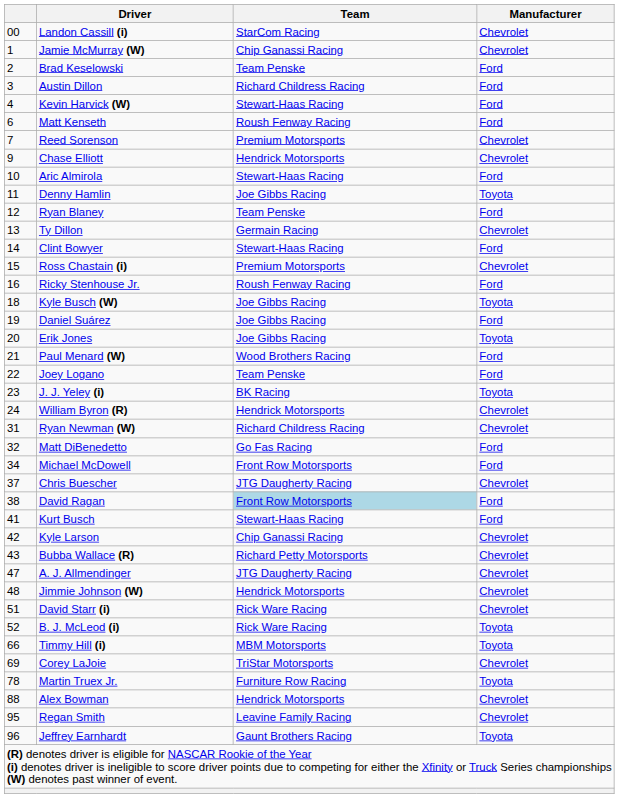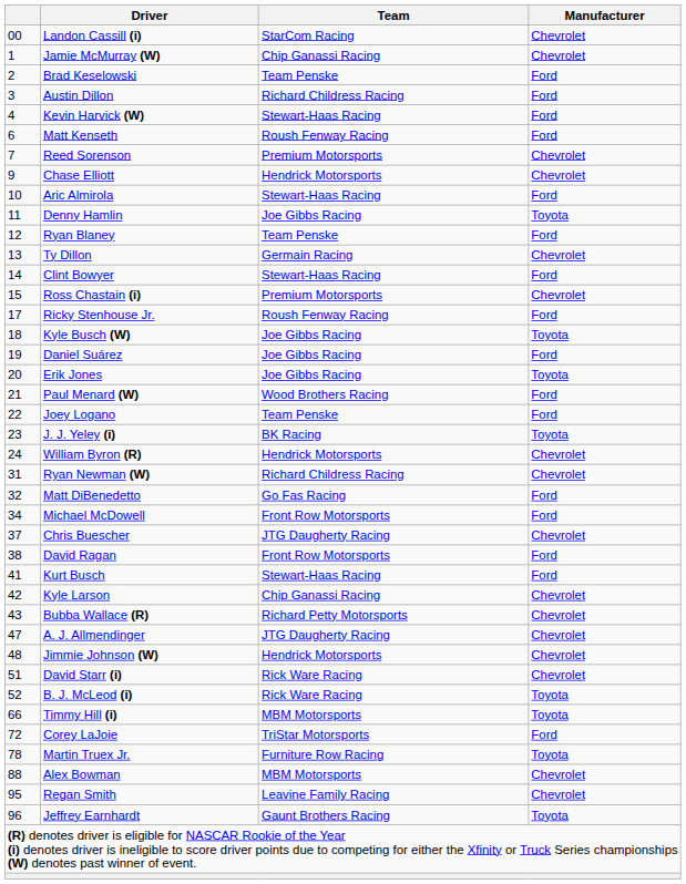 <table class="wikitable" style="font-size:95%">
 <tr>
 <th></th>
 <th>Driver</th>
 <th>Team</th>
 <th>Manufacturer</th>
 </tr>
 <tr>
 <td>00</td>
 <td><a href='#'>Landon Cassill</a> <strong>(i)</strong></td>
 <td><a href='#'>StarCom Racing</a></td>
 <td><a href='#'>Chevrolet</a></td>
 </tr>
 <tr>
 <td>1</td>
 <td><a href='#'>Jamie McMurray</a> <strong>(W)</strong></td>
 <td><a href='#'>Chip Ganassi Racing</a></td>
 <td><a href='#'>Chevrolet</a></td>
 </tr>
 <tr>
 <td>2</td>
 <td><a href='#'>Brad Keselowski</a></td>
 <td><a href='#'>Team Penske</a></td>
 <td><a href='#'>Ford</a></td>
 </tr>
 <tr>
 <td>3</td>
 <td><a href='#'>Austin Dillon</a></td>
 <td><a href='#'>Richard Childress Racing</a></td>
 <td><a href='#'>Ford</a></td>
 </tr>
 <tr>
 <td>4</td>
 <td><a href='#'>Kevin Harvick</a> <strong>(W)</strong></td>
 <td><a href='#'>Stewart-Haas Racing</a></td>
 <td><a href='#'>Ford</a></td>
 </tr>
 <tr>
 <td>6</td>
 <td><a href='#'>Matt Kenseth</a></td>
 <td><a href='#'>Roush Fenway Racing</a></td>
 <td><a href='#'>Ford</a></td>
 </tr>
 <tr>
 <td>7</td>
 <td><a href='#'>Reed Sorenson</a></td>
 <td><a href='#'>Premium Motorsports</a></td>
 <td><a href='#'>Chevrolet</a></td>
 </tr>
 <tr>
 <td>9</td>
 <td><a href='#'>Chase Elliott</a></td>
 <td><a href='#'>Hendrick Motorsports</a></td>
 <td><a href='#'>Chevrolet</a></td>
 </tr>
 <tr>
 <td>10</td>
 <td><a href='#'>Aric Almirola</a></td>
 <td><a href='#'>Stewart-Haas Racing</a></td>
 <td><a href='#'>Ford</a></td>
 </tr>
 <tr>
 <td>11</td>
 <td><a href='#'>Denny Hamlin</a></td>
 <td><a href='#'>Joe Gibbs Racing</a></td>
 <td><a href='#'>Toyota</a></td>
 </tr>
 <tr>
 <td>12</td>
 <td><a href='#'>Ryan Blaney</a></td>
 <td><a href='#'>Team Penske</a></td>
 <td><a href='#'>Ford</a></td>
 </tr>
 <tr>
 <td>13</td>
 <td><a href='#'>Ty Dillon</a></td>
 <td><a href='#'>Germain Racing</a></td>
 <td><a href='#'>Chevrolet</a></td>
 </tr>
 <tr>
 <td>14</td>
 <td><a href='#'>Clint Bowyer</a></td>
 <td><a href='#'>Stewart-Haas Racing</a></td>
 <td><a href='#'>Ford</a></td>
 </tr>
 <tr>
 <td>15</td>
 <td><a href='#'>Ross Chastain</a> <strong>(i)</strong></td>
 <td><a href='#'>Premium Motorsports</a></td>
 <td><a href='#'>Chevrolet</a></td>
 </tr>
 <tr>
-<td>16</td>
+<td>17</td>
 <td><a href='#'>Ricky Stenhouse Jr.</a></td>
 <td><a href='#'>Roush Fenway Racing</a></td>
 <td><a href='#'>Ford</a></td>
 </tr>
 <tr>
 <td>18</td>
 <td><a href='#'>Kyle Busch</a> <strong>(W)</strong></td>
 <td><a href='#'>Joe Gibbs Racing</a></td>
 <td><a href='#'>Toyota</a></td>
 </tr>
 <tr>
 <td>19</td>
 <td><a href='#'>Daniel Suárez</a></td>
 <td><a href='#'>Joe Gibbs Racing</a></td>
 <td><a href='#'>Ford</a></td>
 </tr>
 <tr>
 <td>20</td>
 <td><a href='#'>Erik Jones</a></td>
 <td><a href='#'>Joe Gibbs Racing</a></td>
 <td><a href='#'>Toyota</a></td>
 </tr>
 <tr>
 <td>21</td>
 <td><a href='#'>Paul Menard</a> <strong>(W)</strong></td>
 <td><a href='#'>Wood Brothers Racing</a></td>
 <td><a href='#'>Ford</a></td>
 </tr>
 <tr>
 <td>22</td>
 <td><a href='#'>Joey Logano</a></td>
 <td><a href='#'>Team Penske</a></td>
 <td><a href='#'>Ford</a></td>
 </tr>
 <tr>
 <td>23</td>
 <td><a href='#'>J. J. Yeley</a> <strong>(i)</strong></td>
 <td><a href='#'>BK Racing</a></td>
 <td><a href='#'>Toyota</a></td>
 </tr>
 <tr>
 <td>24</td>
 <td><a href='#'>William Byron</a> <strong>(R)</strong></td>
 <td><a href='#'>Hendrick Motorsports</a></td>
 <td><a href='#'>Chevrolet</a></td>
 </tr>
 <tr>
 <td>31</td>
 <td><a href='#'>Ryan Newman</a> <strong>(W)</strong></td>
 <td><a href='#'>Richard Childress Racing</a></td>
 <td><a href='#'>Chevrolet</a></td>
 </tr>
 <tr>
 <td>32</td>
 <td><a href='#'>Matt DiBenedetto</a></td>
 <td><a href='#'>Go Fas Racing</a></td>
 <td><a href='#'>Ford</a></td>
 </tr>
 <tr>
 <td>34</td>
 <td><a href='#'>Michael McDowell</a></td>
 <td><a href='#'>Front Row Motorsports</a></td>
 <td><a href='#'>Ford</a></td>
 </tr>
 <tr>
 <td>37</td>
 <td><a href='#'>Chris Buescher</a></td>
 <td><a href='#'>JTG Daugherty Racing</a></td>
 <td><a href='#'>Chevrolet</a></td>
 </tr>
 <tr>
 <td>38</td>
 <td><a href='#'>David Ragan</a></td>
-<td style="background: lightblue;"><a href='#'>Front Row Motorsports</a></td>
+<td><a href='#'>Front Row Motorsports</a></td>
 <td><a href='#'>Ford</a></td>
 </tr>
 <tr>
 <td>41</td>
 <td><a href='#'>Kurt Busch</a></td>
 <td><a href='#'>Stewart-Haas Racing</a></td>
 <td><a href='#'>Ford</a></td>
 </tr>
 <tr>
 <td>42</td>
 <td><a href='#'>Kyle Larson</a></td>
 <td><a href='#'>Chip Ganassi Racing</a></td>
 <td><a href='#'>Chevrolet</a></td>
 </tr>
 <tr>
 <td>43</td>
 <td><a href='#'>Bubba Wallace</a> <strong>(R)</strong></td>
 <td><a href='#'>Richard Petty Motorsports</a></td>
 <td><a href='#'>Chevrolet</a></td>
 </tr>
 <tr>
 <td>47</td>
 <td><a href='#'>A. J. Allmendinger</a></td>
 <td><a href='#'>JTG Daugherty Racing</a></td>
 <td><a href='#'>Chevrolet</a></td>
 </tr>
 <tr>
 <td>48</td>
 <td><a href='#'>Jimmie Johnson</a> <strong>(W)</strong></td>
 <td><a href='#'>Hendrick Motorsports</a></td>
 <td><a href='#'>Chevrolet</a></td>
 </tr>
 <tr>
 <td>51</td>
 <td><a href='#'>David Starr</a> <strong>(i)</strong></td>
 <td><a href='#'>Rick Ware Racing</a></td>
 <td><a href='#'>Chevrolet</a></td>
 </tr>
 <tr>
 <td>52</td>
 <td><a href='#'>B. J. McLeod</a> <strong>(i)</strong></td>
 <td><a href='#'>Rick Ware Racing</a></td>
 <td><a href='#'>Toyota</a></td>
 </tr>
 <tr>
 <td>66</td>
 <td><a href='#'>Timmy Hill</a> <strong>(i)</strong></td>
 <td><a href='#'>MBM Motorsports</a></td>
 <td><a href='#'>Toyota</a></td>
 </tr>
 <tr>
-<td>69</td>
+<td>72</td>
 <td><a href='#'>Corey LaJoie</a></td>
 <td><a href='#'>TriStar Motorsports</a></td>
-<td><a href='#'>Chevrolet</a></td>
+<td><a href='#'>Ford</a></td>
 </tr>
 <tr>
 <td>78</td>
 <td><a href='#'>Martin Truex Jr.</a></td>
 <td><a href='#'>Furniture Row Racing</a></td>
 <td><a href='#'>Toyota</a></td>
 </tr>
 <tr>
 <td>88</td>
 <td><a href='#'>Alex Bowman</a></td>
-<td><a href='#'>Hendrick Motorsports</a></td>
+<td><a href='#'>MBM Motorsports</a></td>
 <td><a href='#'>Chevrolet</a></td>
 </tr>
 <tr>
 <td>95</td>
 <td><a href='#'>Regan Smith</a></td>
 <td><a href='#'>Leavine Family Racing</a></td>
 <td><a href='#'>Chevrolet</a></td>
 </tr>
 <tr>
 <td>96</td>
 <td><a href='#'>Jeffrey Earnhardt</a></td>
 <td><a href='#'>Gaunt Brothers Racing</a></td>
 <td><a href='#'>Toyota</a></td>
 </tr>
 <tr>
 <td colspan="4"><strong>(R)</strong> denotes driver is eligible for <a href='#'>NASCAR Rookie of the Year</a><br><strong>(i)</strong> denotes driver is ineligible to score driver points due to competing for either the <a href='#'>Xfinity</a> or <a href='#'>Truck</a> Series championships<br><strong>(W)</strong> denotes past winner of event.</td>
 </tr>
 <tr>
 <th colspan="4"></th>
 </tr>
 </table>
